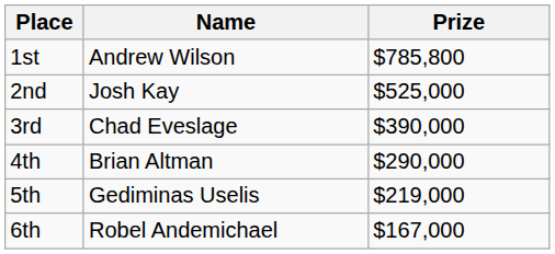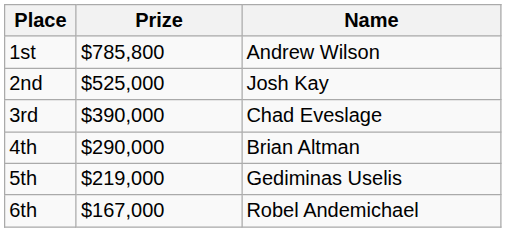 <table class="wikitable">
 <tr>
 <th style="width:50px;">Place</th>
+<th style="width:125px;">Prize</th>
 <th style="width:200px;">Name</th>
-<th style="width:125px;">Prize</th>
 </tr>
 <tr>
 <td>1st</td>
+<td>$785,800</td>
 <td> Andrew Wilson</td>
-<td>$785,800</td>
 </tr>
 <tr>
 <td>2nd</td>
+<td>$525,000</td>
 <td> Josh Kay</td>
-<td>$525,000</td>
 </tr>
 <tr>
 <td>3rd</td>
+<td>$390,000</td>
 <td> Chad Eveslage</td>
-<td>$390,000</td>
 </tr>
 <tr>
 <td>4th</td>
+<td>$290,000</td>
 <td> Brian Altman</td>
-<td>$290,000</td>
 </tr>
 <tr>
 <td>5th</td>
+<td>$219,000</td>
 <td> Gediminas Uselis</td>
-<td>$219,000</td>
 </tr>
 <tr>
 <td>6th</td>
+<td>$167,000</td>
 <td> Robel Andemichael</td>
-<td>$167,000</td>
 </tr>
 </table>
